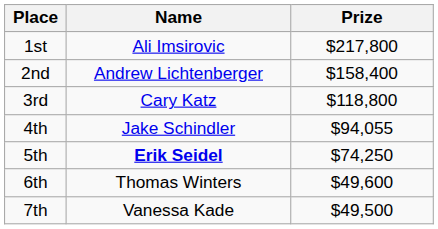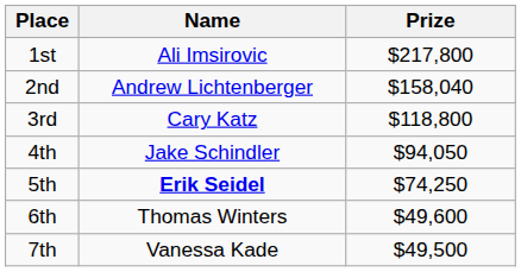 <table class="wikitable">
 <tr>
 <th width="50">Place</th>
 <th width="200">Name</th>
 <th width="125">Prize</th>
 </tr>
 <tr>
 <td align = "center">1st</td>
 <td align = "center"> <a href='#'>Ali Imsirovic</a></td>
 <td align = "center">$217,800</td>
 </tr>
 <tr>
 <td align = "center">2nd</td>
 <td align = "center"> <a href='#'>Andrew Lichtenberger</a></td>
-<td align = "center">$158,400</td>
+<td align = "center">$158,040</td>
 </tr>
 <tr>
 <td align = "center">3rd</td>
 <td align = "center"> <a href='#'>Cary Katz</a></td>
 <td align = "center">$118,800</td>
 </tr>
 <tr>
 <td align = "center">4th</td>
 <td align = "center"> <a href='#'>Jake Schindler</a></td>
-<td align = "center">$94,055</td>
+<td align = "center">$94,050</td>
 </tr>
 <tr>
 <td align = "center">5th</td>
 <td align = "center"><strong> <a href='#'>Erik Seidel</a></strong></td>
 <td align = "center">$74,250</td>
 </tr>
 <tr>
 <td align = "center">6th</td>
 <td align = "center"> Thomas Winters</td>
 <td align = "center">$49,600</td>
 </tr>
 <tr>
 <td align = "center">7th</td>
 <td align = "center"> Vanessa Kade</td>
 <td align = "center">$49,500</td>
 </tr>
 </table>
